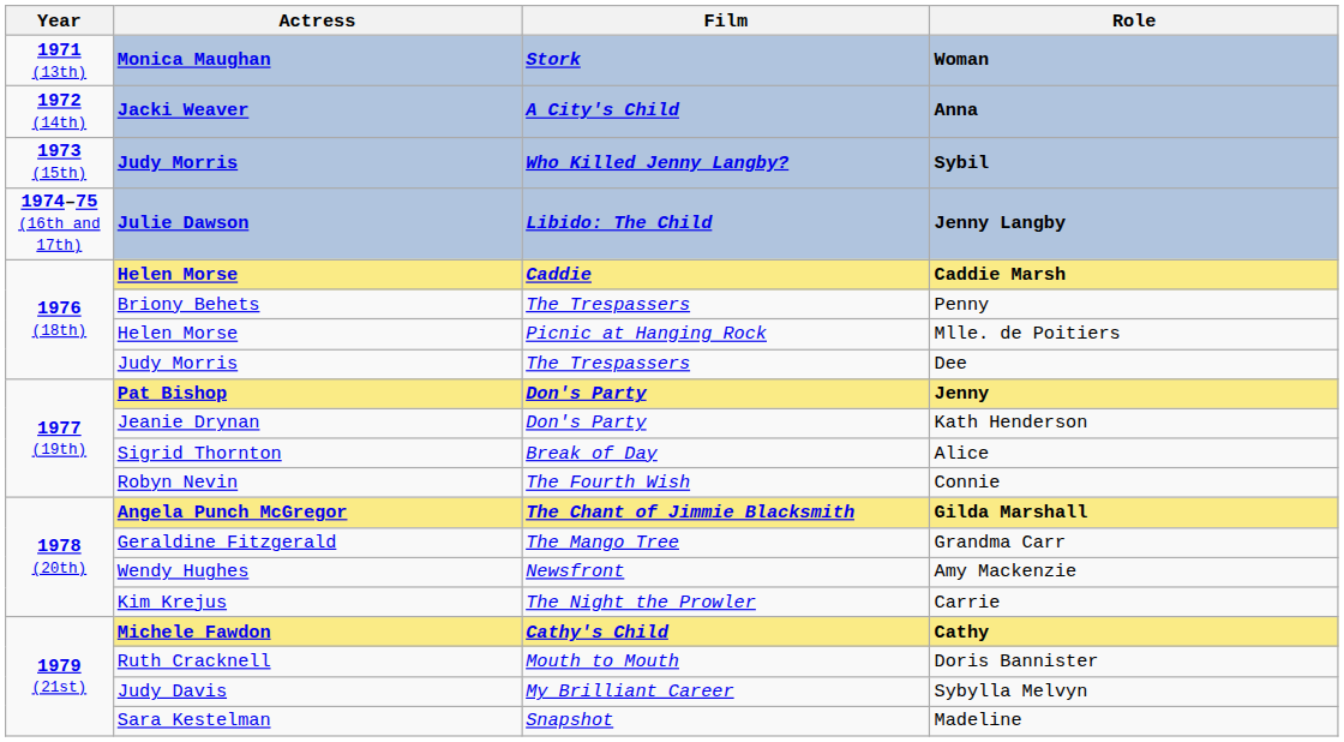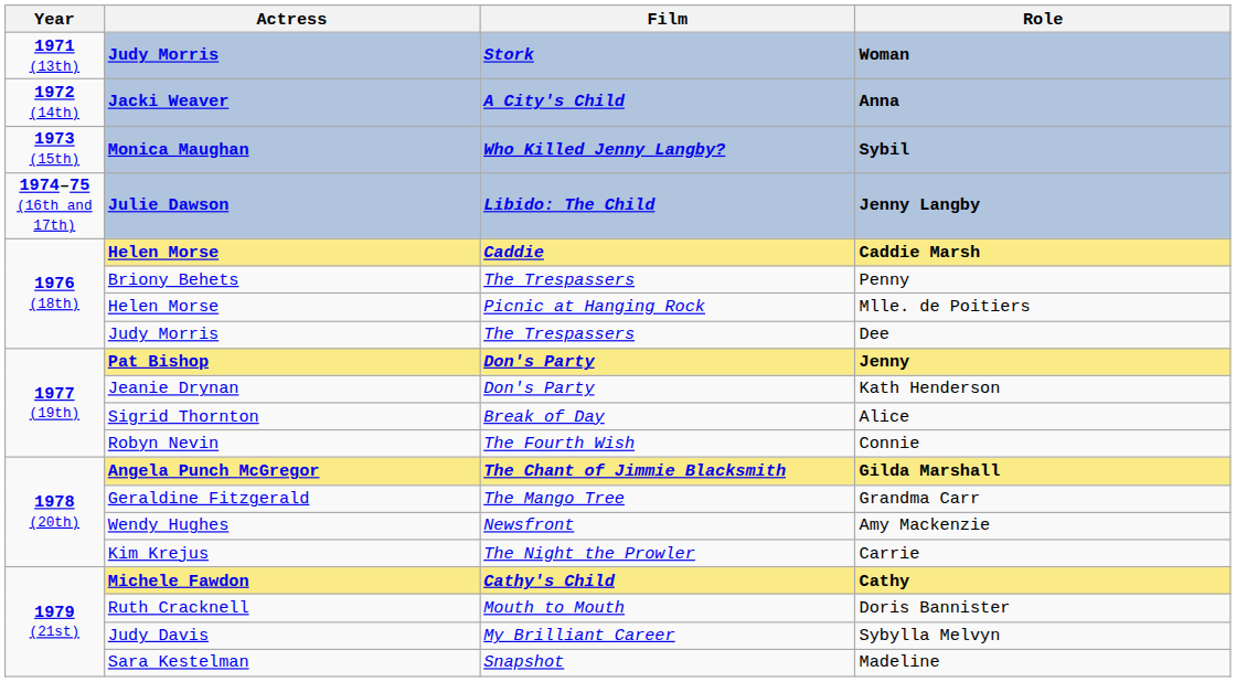 <table class="sortable wikitable" width="60%" align="centre">
 <tr>
 <th width="5%">Year</th>
 <th width="19%">Actress</th>
 <th width="19%">Film</th>
 <th width="19%">Role</th>
 </tr>
 <tr>
 <td align="center"><strong><a href='#'>1971</a></strong><br><small><a href='#'>(13th)</a></small></td>
-<td style="background:#B0C4DE"><strong><a href='#'>Monica Maughan</a></strong></td>
+<td style="background:#B0C4DE"><strong><a href='#'>Judy Morris</a></strong></td>
 <td style="background:#B0C4DE"><strong><em><a href='#'>Stork</a></em></strong></td>
 <td style="background:#B0C4DE"><strong>Woman</strong></td>
 </tr>
 <tr>
 <td align="center"><strong><a href='#'>1972</a></strong><br><small><a href='#'>(14th)</a></small></td>
 <td style="background:#B0C4DE"><strong><a href='#'>Jacki Weaver</a></strong></td>
 <td style="background:#B0C4DE"><strong><em><a href='#'>A City's Child</a></em></strong></td>
 <td style="background:#B0C4DE"><strong>Anna</strong></td>
 </tr>
 <tr>
 <td align="center"><strong><a href='#'>1973</a></strong><br><small><a href='#'>(15th)</a></small></td>
-<td style="background:#B0C4DE"><strong><a href='#'>Judy Morris</a></strong></td>
+<td style="background:#B0C4DE"><strong><a href='#'>Monica Maughan</a></strong></td>
 <td style="background:#B0C4DE"><strong><em><a href='#'>Who Killed Jenny Langby?</a></em></strong></td>
 <td style="background:#B0C4DE"><strong>Sybil</strong></td>
 </tr>
 <tr>
 <td align="center"><strong><a href='#'>1974</a>–<a href='#'>75</a></strong><br><small><a href='#'>(16th and<br> 17th)</a></small></td>
 <td style="background:#B0C4DE"><strong><a href='#'>Julie Dawson</a></strong></td>
 <td style="background:#B0C4DE"><strong><em><a href='#'>Libido: The Child</a></em></strong></td>
 <td style="background:#B0C4DE"><strong>Jenny Langby</strong></td>
 </tr>
 <tr>
 <td rowspan=4 align="center"><strong><a href='#'>1976</a></strong><br><small><a href='#'>(18th)</a></small></td>
 <td style="background:#FAEB86"><strong><a href='#'>Helen Morse</a></strong></td>
 <td style="background:#FAEB86"><strong><em><a href='#'>Caddie</a></em></strong></td>
 <td style="background:#FAEB86"><strong>Caddie Marsh</strong></td>
 </tr>
 <tr>
 <td><a href='#'>Briony Behets</a></td>
 <td><em><a href='#'>The Trespassers</a></em></td>
 <td>Penny</td>
 </tr>
 <tr>
 <td><a href='#'>Helen Morse</a></td>
 <td><em><a href='#'>Picnic at Hanging Rock</a></em></td>
 <td>Mlle. de Poitiers</td>
 </tr>
 <tr>
 <td><a href='#'>Judy Morris</a></td>
 <td><em><a href='#'>The Trespassers</a></em></td>
 <td>Dee</td>
 </tr>
 <tr>
 <td rowspan=4 align="center"><strong><a href='#'>1977</a></strong><br><small><a href='#'>(19th)</a></small></td>
 <td style="background:#FAEB86"><strong><a href='#'>Pat Bishop</a></strong></td>
 <td style="background:#FAEB86"><strong><em><a href='#'>Don's Party</a></em></strong></td>
 <td style="background:#FAEB86"><strong>Jenny</strong></td>
 </tr>
 <tr>
 <td><a href='#'>Jeanie Drynan</a></td>
 <td><em><a href='#'>Don's Party</a></em></td>
 <td>Kath Henderson</td>
 </tr>
 <tr>
 <td><a href='#'>Sigrid Thornton</a></td>
 <td><em><a href='#'>Break of Day</a></em></td>
 <td>Alice</td>
 </tr>
 <tr>
 <td><a href='#'>Robyn Nevin</a></td>
 <td><em><a href='#'>The Fourth Wish</a></em></td>
 <td>Connie</td>
 </tr>
 <tr>
 <td rowspan=4 align="center"><strong><a href='#'>1978</a></strong><br><small><a href='#'>(20th)</a></small></td>
 <td style="background:#FAEB86"><strong><a href='#'>Angela Punch McGregor</a></strong></td>
 <td style="background:#FAEB86"><strong><em><a href='#'>The Chant of Jimmie Blacksmith</a></em></strong></td>
 <td style="background:#FAEB86"><strong>Gilda Marshall</strong></td>
 </tr>
 <tr>
 <td><a href='#'>Geraldine Fitzgerald</a></td>
 <td><em><a href='#'>The Mango Tree</a></em></td>
 <td>Grandma Carr</td>
 </tr>
 <tr>
 <td><a href='#'>Wendy Hughes</a></td>
 <td><em><a href='#'>Newsfront</a></em></td>
 <td>Amy Mackenzie</td>
 </tr>
 <tr>
 <td><a href='#'>Kim Krejus</a></td>
 <td><em><a href='#'>The Night the Prowler</a></em></td>
 <td>Carrie</td>
 </tr>
 <tr>
 <td rowspan=4 align="center"><strong><a href='#'>1979</a></strong><br><small><a href='#'>(21st)</a></small></td>
 <td style="background:#FAEB86"><strong><a href='#'>Michele Fawdon</a></strong></td>
 <td style="background:#FAEB86"><strong><em><a href='#'>Cathy's Child</a></em></strong></td>
 <td style="background:#FAEB86"><strong>Cathy</strong></td>
 </tr>
 <tr>
 <td><a href='#'>Ruth Cracknell</a></td>
 <td><em><a href='#'>Mouth to Mouth</a></em></td>
 <td>Doris Bannister</td>
 </tr>
 <tr>
 <td><a href='#'>Judy Davis</a></td>
 <td><em><a href='#'>My Brilliant Career</a></em></td>
 <td>Sybylla Melvyn</td>
 </tr>
 <tr>
 <td><a href='#'>Sara Kestelman</a></td>
 <td><em><a href='#'>Snapshot</a></em></td>
 <td>Madeline</td>
 </tr>
 </table>
